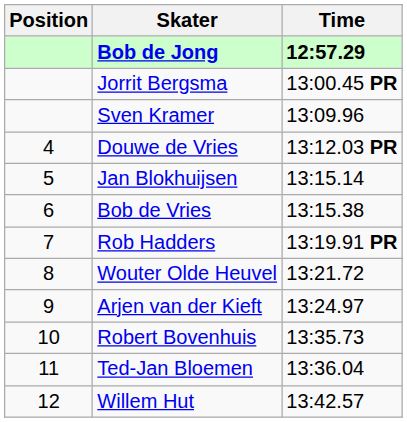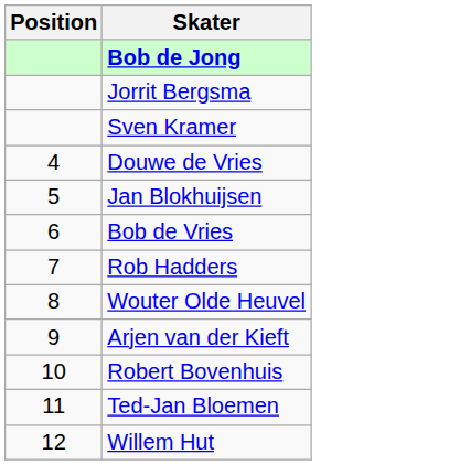 <table class="wikitable">
 <tr>
 <th>Position</th>
 <th>Skater</th>
-<th>Time</th>
 </tr>
 <tr bgcolor=ccffcc>
 <td align="center"></td>
 <td><strong><a href='#'>Bob de Jong</a></strong></td>
-<td><strong>12:57.29</strong></td>
 </tr>
 <tr>
 <td align="center"></td>
 <td><a href='#'>Jorrit Bergsma</a></td>
-<td>13:00.45 <strong>PR</strong></td>
 </tr>
 <tr>
 <td align="center"></td>
 <td><a href='#'>Sven Kramer</a></td>
-<td>13:09.96</td>
 </tr>
 <tr>
 <td align="center">4</td>
 <td><a href='#'>Douwe de Vries</a></td>
-<td>13:12.03 <strong>PR</strong></td>
 </tr>
 <tr>
 <td align="center">5</td>
 <td><a href='#'>Jan Blokhuijsen</a></td>
-<td>13:15.14</td>
 </tr>
 <tr>
 <td align="center">6</td>
 <td><a href='#'>Bob de Vries</a></td>
-<td>13:15.38</td>
 </tr>
 <tr>
 <td align="center">7</td>
 <td><a href='#'>Rob Hadders</a></td>
-<td>13:19.91 <strong>PR</strong></td>
 </tr>
 <tr>
 <td align="center">8</td>
 <td><a href='#'>Wouter Olde Heuvel</a></td>
-<td>13:21.72</td>
 </tr>
 <tr>
 <td align="center">9</td>
 <td><a href='#'>Arjen van der Kieft</a></td>
-<td>13:24.97</td>
 </tr>
 <tr>
 <td align="center">10</td>
 <td><a href='#'>Robert Bovenhuis</a></td>
-<td>13:35.73</td>
 </tr>
 <tr>
 <td align="center">11</td>
 <td><a href='#'>Ted-Jan Bloemen</a></td>
-<td>13:36.04</td>
 </tr>
 <tr>
 <td align="center">12</td>
 <td><a href='#'>Willem Hut</a></td>
-<td>13:42.57</td>
 </tr>
 </table>
